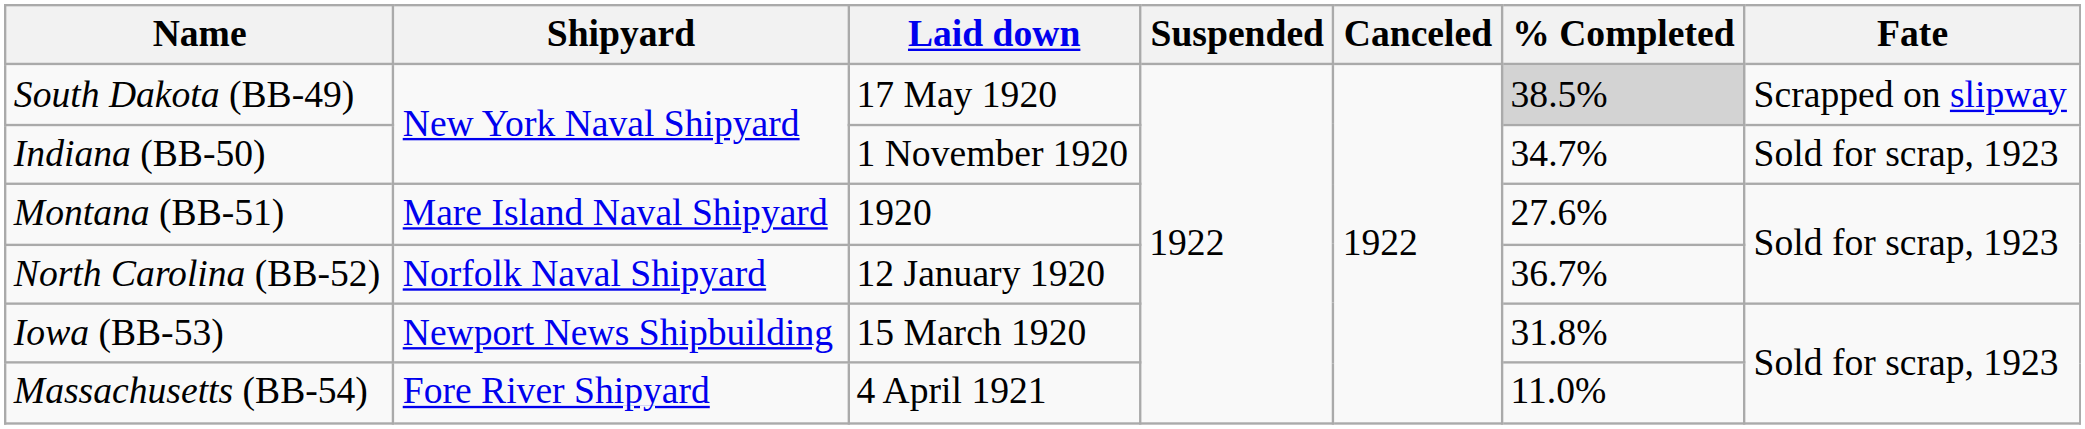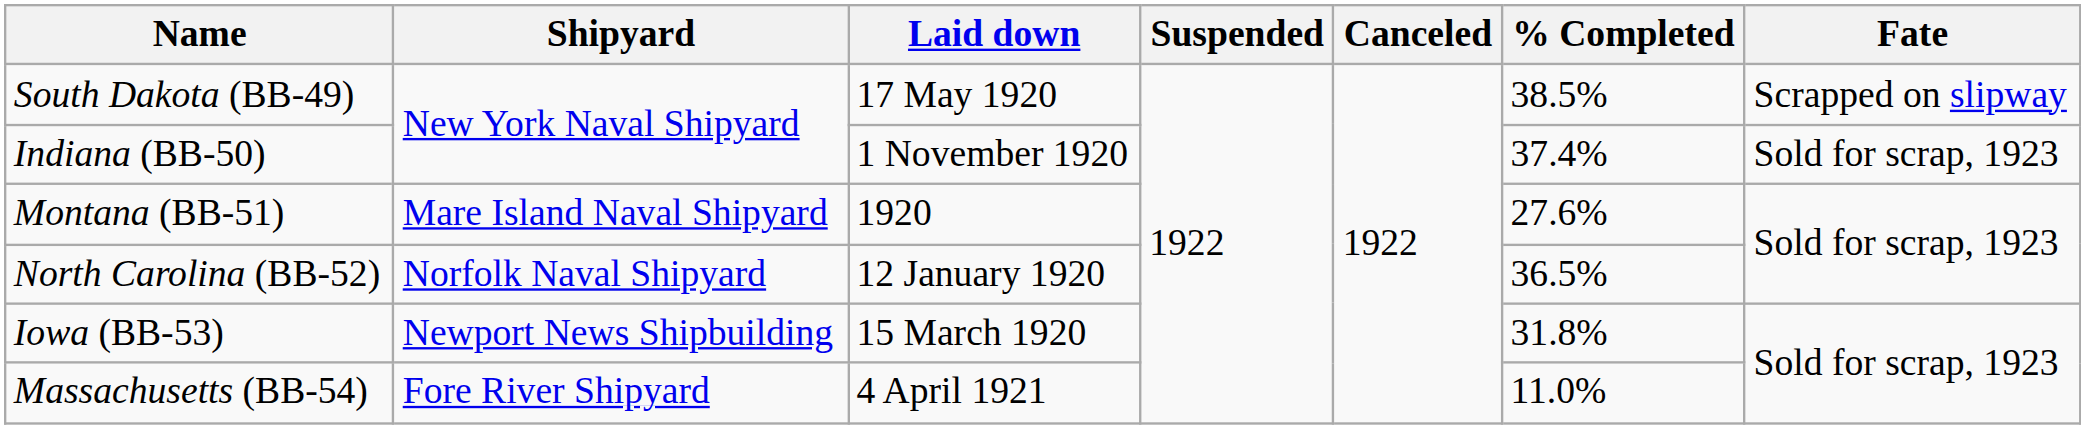 <table class="wikitable" width="100%">
 <tr>
 <th>Name</th>
 <th>Shipyard</th>
 <th><a href='#'>Laid down</a></th>
 <th>Suspended</th>
 <th>Canceled</th>
 <th>% Completed</th>
 <th>Fate</th>
 </tr>
 <tr>
 <td><em>South Dakota</em> (BB-49)</td>
 <td rowspan=2><a href='#'>New York Naval Shipyard</a></td>
 <td>17 May 1920</td>
 <td rowspan=6> 1922</td>
 <td rowspan=6> 1922</td>
-<td style="background: lightgrey;">38.5%</td>
+<td>38.5%</td>
 <td>Scrapped on <a href='#'>slipway</a></td>
 </tr>
 <tr>
 <td><em>Indiana</em> (BB-50)</td>
 <td>1 November 1920</td>
-<td>34.7%</td>
+<td>37.4%</td>
 <td>Sold for scrap,  1923</td>
 </tr>
 <tr>
 <td><em>Montana</em> (BB-51)</td>
 <td><a href='#'>Mare Island Naval Shipyard</a></td>
 <td> 1920</td>
 <td>27.6%</td>
 <td rowspan=2>Sold for scrap,  1923</td>
 </tr>
 <tr>
 <td><em>North Carolina</em> (BB-52)</td>
 <td><a href='#'>Norfolk Naval Shipyard</a></td>
 <td>12 January 1920</td>
-<td>36.7%</td>
+<td>36.5%</td>
 </tr>
 <tr>
 <td><em>Iowa</em> (BB-53)</td>
 <td><a href='#'>Newport News Shipbuilding</a></td>
 <td>15 March 1920</td>
 <td>31.8%</td>
 <td rowspan=2>Sold for scrap,  1923</td>
 </tr>
 <tr>
 <td><em>Massachusetts</em> (BB-54)</td>
 <td><a href='#'>Fore River Shipyard</a></td>
 <td>4 April 1921</td>
 <td>11.0%</td>
 </tr>
 </table>
